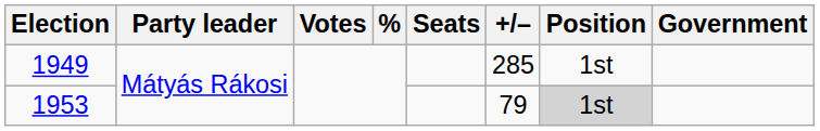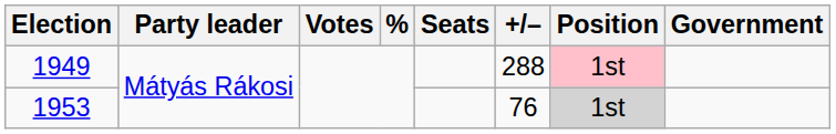 <table class="wikitable" style="text-align:center">
 <tr>
 <th>Election</th>
 <th>Party leader</th>
 <th>Votes</th>
 <th>%</th>
 <th>Seats</th>
 <th>+/–</th>
 <th>Position</th>
 <th>Government</th>
 </tr>
 <tr>
 <td><a href='#'>1949</a></td>
 <td rowspan=2><a href='#'>Mátyás Rákosi</a></td>
 <td colspan=2 rowspan=2></td>
 <td></td>
-<td> 285</td>
-<td> 1st</td>
+<td> 288</td>
+<td style="background: pink;"> 1st</td>
 <td></td>
 </tr>
 <tr>
 <td><a href='#'>1953</a></td>
 <td></td>
-<td> 79</td>
+<td> 76</td>
 <td style="background: lightgrey;"> 1st</td>
 <td></td>
 </tr>
 </table>
